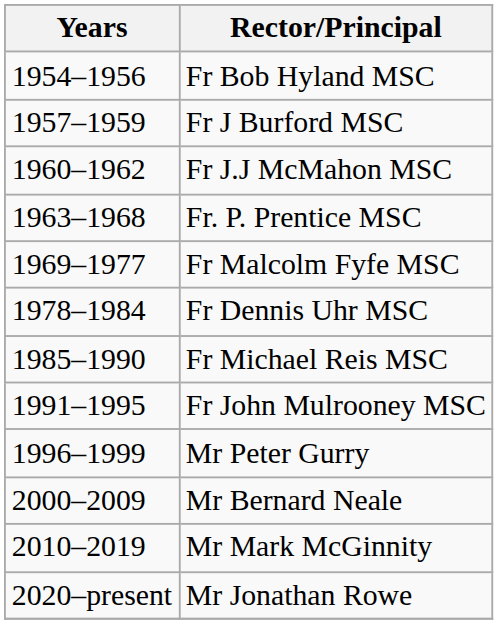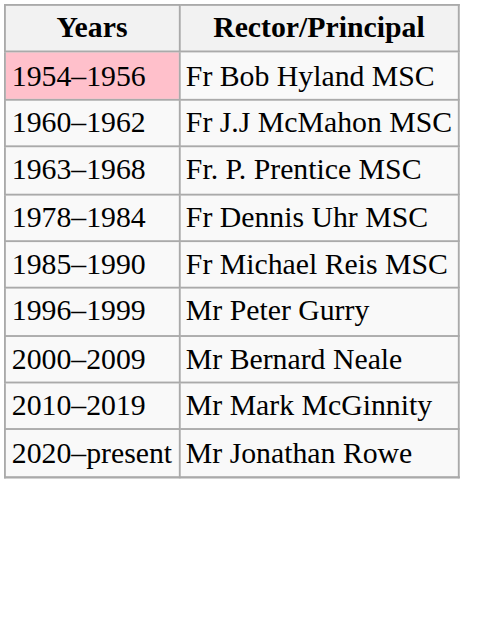 <table class="wikitable">
 <tr>
 <th>Years</th>
 <th>Rector/Principal</th>
 </tr>
 <tr>
-<td>1954–1956</td>
+<td style="background: pink;">1954–1956</td>
 <td>Fr Bob Hyland MSC</td>
-</tr>
-<tr>
-<td>1957–1959</td>
-<td>Fr J Burford MSC</td>
 </tr>
 <tr>
 <td>1960–1962</td>
 <td>Fr J.J McMahon MSC</td>
 </tr>
 <tr>
 <td>1963–1968</td>
 <td>Fr. P. Prentice MSC</td>
 </tr>
 <tr>
-<td>1969–1977</td>
-<td>Fr Malcolm Fyfe MSC</td>
-</tr>
-<tr>
 <td>1978–1984</td>
 <td>Fr Dennis Uhr MSC</td>
 </tr>
 <tr>
 <td>1985–1990</td>
 <td>Fr Michael Reis MSC</td>
-</tr>
-<tr>
-<td>1991–1995</td>
-<td>Fr John Mulrooney MSC</td>
 </tr>
 <tr>
 <td>1996–1999</td>
 <td>Mr Peter Gurry</td>
 </tr>
 <tr>
 <td>2000–2009</td>
 <td>Mr Bernard Neale</td>
 </tr>
 <tr>
 <td>2010–2019</td>
 <td>Mr Mark McGinnity</td>
 </tr>
 <tr>
 <td>2020–present</td>
 <td>Mr Jonathan Rowe</td>
 </tr>
 <tr>
 </tr>
 </table>
